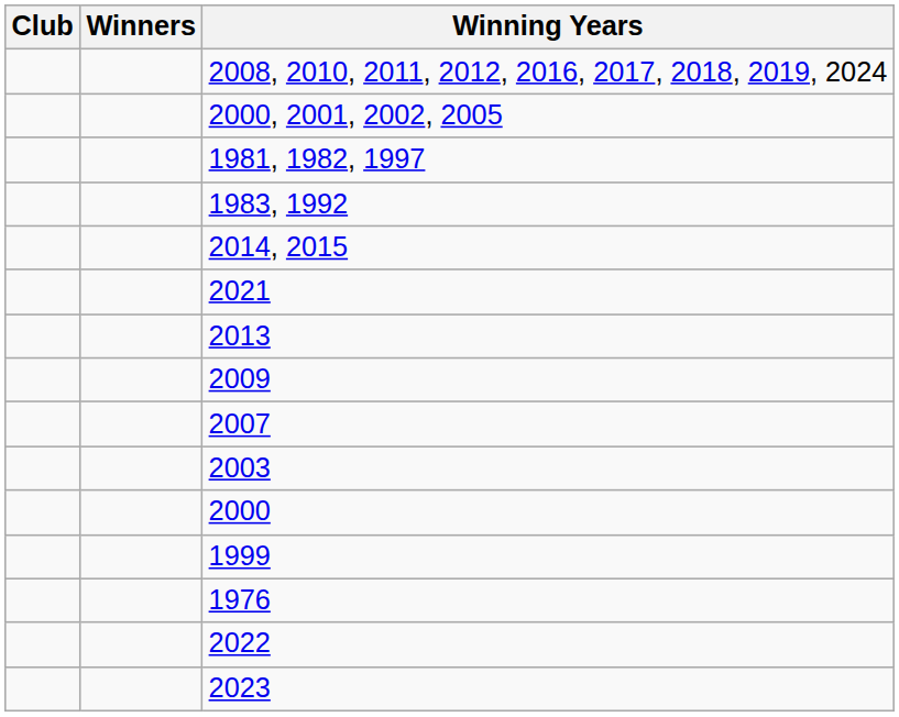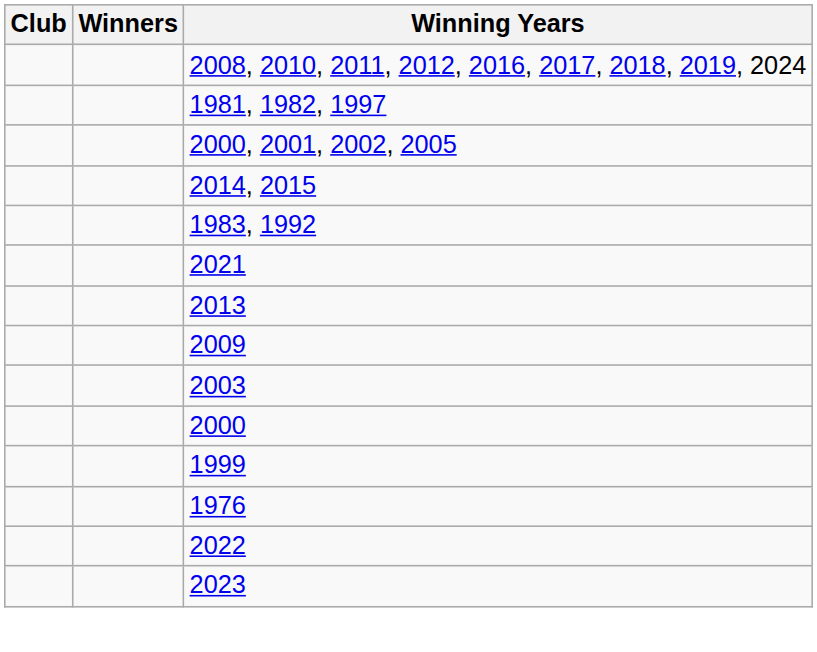 <table class="wikitable sortable" style="width:auto;">
 <tr>
 <th style="width:auto">Club</th>
 <th style="width:auto">Winners</th>
 <th style="width:auto">Winning Years</th>
 </tr>
 <tr>
 <td></td>
 <td></td>
 <td><a href='#'>2008</a>, <a href='#'>2010</a>, <a href='#'>2011</a>, <a href='#'>2012</a>, <a href='#'>2016</a>, <a href='#'>2017</a>, <a href='#'>2018</a>, <a href='#'>2019</a>, 2024</td>
 </tr>
 <tr>
 <td></td>
 <td></td>
+<td><a href='#'>1981</a>, <a href='#'>1982</a>, <a href='#'>1997</a></td>
+</tr>
+<tr>
+<td></td>
+<td></td>
 <td><a href='#'>2000</a>, <a href='#'>2001</a>, <a href='#'>2002</a>, <a href='#'>2005</a></td>
 </tr>
 <tr>
 <td></td>
 <td></td>
-<td><a href='#'>1981</a>, <a href='#'>1982</a>, <a href='#'>1997</a></td>
+<td><a href='#'>2014</a>, <a href='#'>2015</a></td>
 </tr>
 <tr>
 <td></td>
 <td></td>
 <td><a href='#'>1983</a>, <a href='#'>1992</a></td>
-</tr>
-<tr>
-<td></td>
-<td></td>
-<td><a href='#'>2014</a>, <a href='#'>2015</a></td>
 </tr>
 <tr>
 <td></td>
 <td></td>
 <td><a href='#'>2021</a></td>
 </tr>
 <tr>
 <td></td>
 <td></td>
 <td><a href='#'>2013</a></td>
 </tr>
 <tr>
 <td></td>
 <td></td>
 <td><a href='#'>2009</a></td>
-</tr>
-<tr>
-<td></td>
-<td></td>
-<td><a href='#'>2007</a></td>
 </tr>
 <tr>
 <td></td>
 <td></td>
 <td><a href='#'>2003</a></td>
 </tr>
 <tr>
 <td></td>
 <td></td>
 <td><a href='#'>2000</a></td>
 </tr>
 <tr>
 <td></td>
 <td></td>
 <td><a href='#'>1999</a></td>
 </tr>
 <tr>
 <td></td>
 <td></td>
 <td><a href='#'>1976</a></td>
 </tr>
 <tr>
 <td></td>
 <td></td>
 <td><a href='#'>2022</a></td>
 </tr>
 <tr>
 <td></td>
 <td></td>
 <td><a href='#'>2023</a></td>
 </tr>
 </table>
